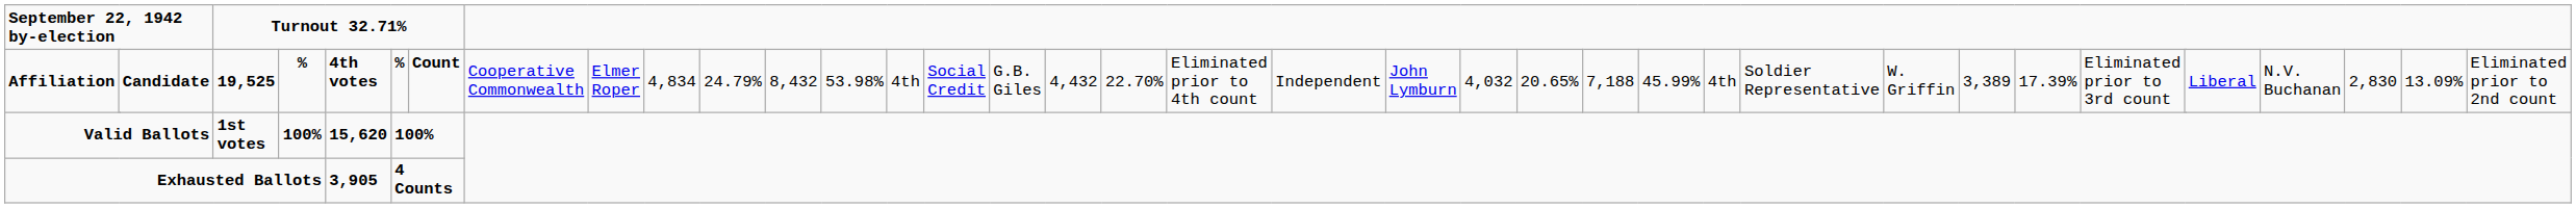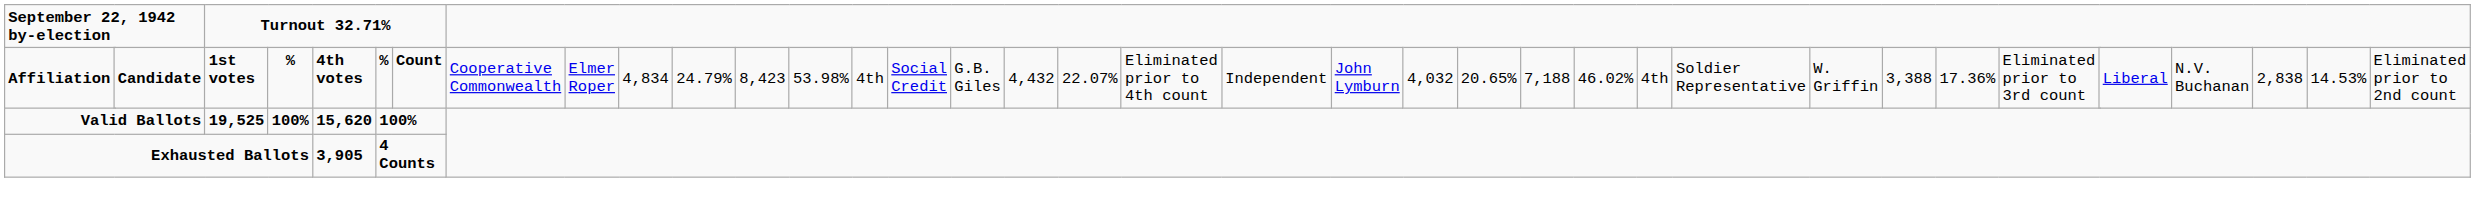 <table class="wikitable">
 <tr>
 <td colspan="3"><strong>September 22, 1942 by-election</strong></td>
 <td colspan="5" align="center"><strong>Turnout 32.71%</strong></td>
 </tr>
 <tr>
 <td colspan="2" align="left"><strong>Affiliation</strong></td>
 <td><strong>Candidate</strong></td>
-<td><strong>19,525</strong></td>
+<td valign="top"><strong>1st votes</strong></td>
 <td valign="top" align="center"><strong>%</strong></td>
 <td valign="top"><strong>4th votes</strong></td>
 <td valign="top" align="center"><strong>%</strong></td>
 <td valign="top" align="center"><strong>Count</strong><br></td>
 <td><a href='#'>Cooperative Commonwealth</a></td>
 <td><a href='#'>Elmer Roper</a></td>
 <td>4,834</td>
 <td>24.79%</td>
-<td>8,432</td>
+<td>8,423</td>
 <td>53.98%</td>
 <td>4th<br></td>
 <td><a href='#'>Social Credit</a></td>
 <td>G.B. Giles</td>
 <td>4,432</td>
-<td>22.70%</td>
+<td>22.07%</td>
 <td colspan=3>Eliminated prior to 4th count<br></td>
 <td>Independent</td>
 <td><a href='#'>John Lymburn</a></td>
 <td>4,032</td>
 <td>20.65%</td>
 <td>7,188</td>
-<td>45.99%</td>
+<td>46.02%</td>
 <td>4th<br></td>
 <td>Soldier Representative</td>
 <td>W. Griffin</td>
-<td>3,389</td>
-<td>17.39%</td>
+<td>3,388</td>
+<td>17.36%</td>
 <td colspan=3>Eliminated prior to 3rd count<br></td>
 <td><a href='#'>Liberal</a></td>
 <td>N.V. Buchanan</td>
-<td>2,830</td>
-<td>13.09%</td>
+<td>2,838</td>
+<td>14.53%</td>
 <td colspan=3>Eliminated prior to 2nd count</td>
 </tr>
 <tr>
 <td colspan="3" align ="right"><strong>Valid Ballots</strong></td>
-<td valign="top"><strong>1st votes</strong></td>
+<td><strong>19,525</strong></td>
 <td><strong>100%</strong></td>
 <td><strong>15,620</strong></td>
 <td colspan=2><strong>100%</strong></td>
 </tr>
 <tr>
 <td colspan="5" align=right><strong>Exhausted Ballots</strong></td>
 <td><strong>3,905</strong></td>
 <td colspan="2"><strong>4 Counts</strong></td>
 </tr>
 </table>
